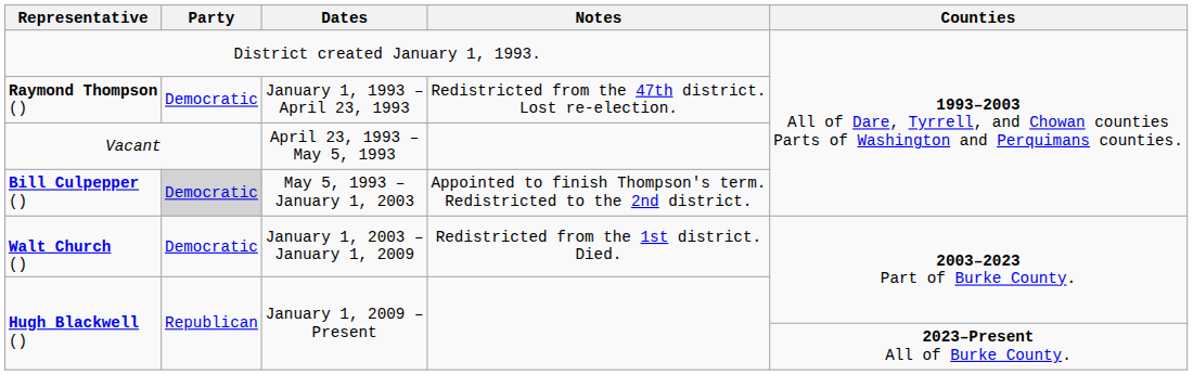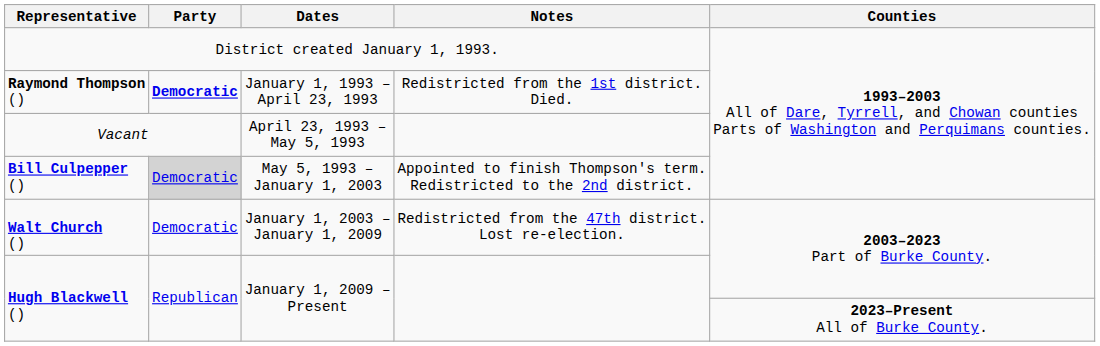 <table class=wikitable style="text-align:center">
 <tr>
 <th>Representative</th>
 <th>Party</th>
 <th>Dates</th>
 <th>Notes</th>
 <th>Counties</th>
 </tr>
 <tr style="height:3em">
 <td colspan=4>District created January 1, 1993.</td>
 <td rowspan=4><strong>1993–2003</strong> <br> All of <a href='#'>Dare</a>, <a href='#'>Tyrrell</a>, and <a href='#'>Chowan</a> counties<br> Parts of <a href='#'>Washington</a> and <a href='#'>Perquimans</a> counties.</td>
 </tr>
 <tr style="height:3em">
 <td align=left><strong>Raymond Thompson</strong><br>()</td>
-<td><a href='#'>Democratic</a></td>
+<td><strong><a href='#'>Democratic</a></strong></td>
 <td nowrap>January 1, 1993 – <br> April 23, 1993</td>
-<td>Redistricted from the <a href='#'>47th</a> district. <br> Lost re-election.</td>
+<td>Redistricted from the <a href='#'>1st</a> district. <br> Died.</td>
 </tr>
 <tr style="height:3em">
 <td colspan=2 align=center><em>Vacant</em></td>
 <td nowrap>April 23, 1993 – <br> May 5, 1993</td>
 <td></td>
 </tr>
 <tr style="height:3em">
 <td align=left><strong><a href='#'>Bill Culpepper</a></strong><br>()</td>
 <td style="background: lightgrey;"><a href='#'>Democratic</a></td>
 <td nowrap>May 5, 1993 – <br> January 1, 2003</td>
 <td>Appointed to finish Thompson's term. <br> Redistricted to the <a href='#'>2nd</a> district.</td>
 </tr>
 <tr style="height:3em">
 <td align=left><br><strong><a href='#'>Walt Church</a></strong><br>()</td>
 <td><a href='#'>Democratic</a></td>
 <td nowrap>January 1, 2003 – <br> January 1, 2009</td>
-<td>Redistricted from the <a href='#'>1st</a> district. <br> Died.</td>
+<td>Redistricted from the <a href='#'>47th</a> district. <br> Lost re-election.</td>
 <td rowspan=2><strong>2003–2023</strong> <br> Part of <a href='#'>Burke County</a>.</td>
 </tr>
 <tr style="height:3em">
 <td rowspan=2 align=left><br><strong><a href='#'>Hugh Blackwell</a></strong><br>()</td>
 <td rowspan=2 ><a href='#'>Republican</a></td>
 <td rowspan=2 nowrap>January 1, 2009 – <br> Present</td>
 <td rowspan=2></td>
 </tr>
 <tr style="height:3em">
 <td><strong>2023–Present</strong> <br>All of <a href='#'>Burke County</a>.</td>
 </tr>
 </table>
